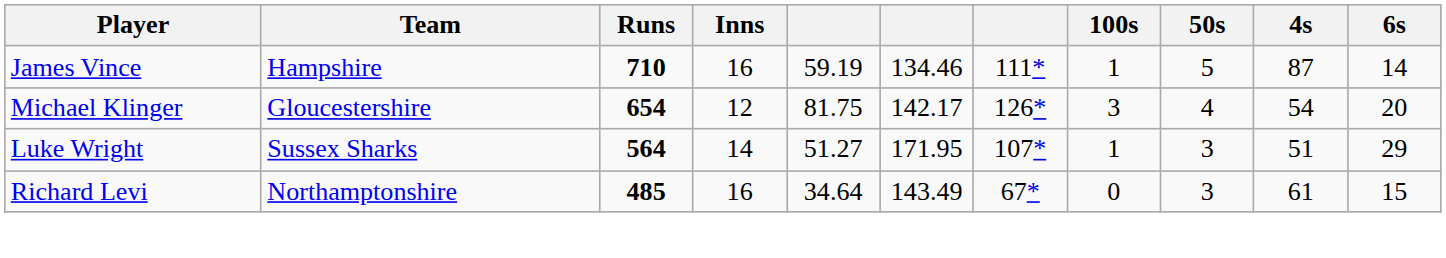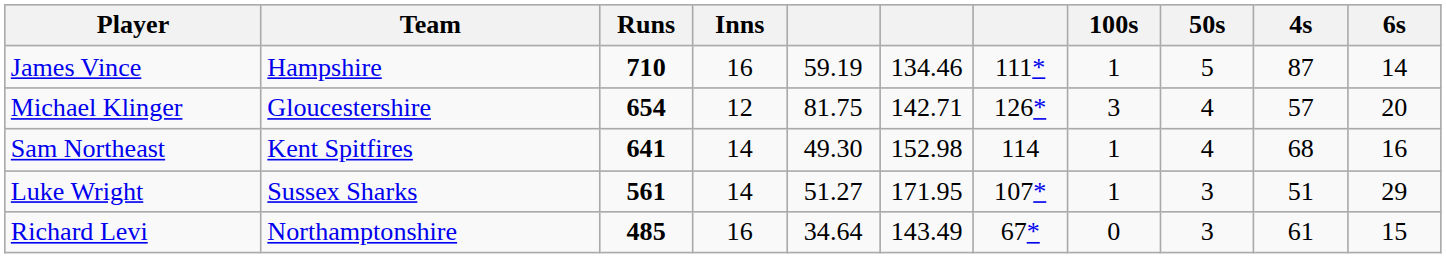 <table class="wikitable" style="text-align:center;">
 <tr>
 <th width=150>Player</th>
 <th width=200>Team</th>
 <th width=50>Runs</th>
 <th width=50>Inns</th>
 <th width=50></th>
 <th width=50></th>
 <th width=50></th>
 <th width=50>100s</th>
 <th width=50>50s</th>
 <th width=50>4s</th>
 <th width=50>6s</th>
 </tr>
 <tr>
 <td style="text-align:left;"><a href='#'>James Vince</a></td>
 <td style="text-align:left;"><a href='#'>Hampshire</a></td>
 <td><strong>710</strong></td>
 <td>16</td>
 <td>59.19</td>
 <td>134.46</td>
 <td>111<a href='#'>*</a></td>
 <td>1</td>
 <td>5</td>
 <td>87</td>
 <td>14</td>
 </tr>
 <tr>
 <td style="text-align:left;"><a href='#'>Michael Klinger</a></td>
 <td style="text-align:left;"><a href='#'>Gloucestershire</a></td>
 <td><strong>654</strong></td>
 <td>12</td>
 <td>81.75</td>
-<td>142.17</td>
+<td>142.71</td>
 <td>126<a href='#'>*</a></td>
 <td>3</td>
 <td>4</td>
-<td>54</td>
+<td>57</td>
 <td>20</td>
+</tr>
+<tr>
+<td style="text-align:left;"><a href='#'>Sam Northeast</a></td>
+<td style="text-align:left;"><a href='#'>Kent Spitfires</a></td>
+<td><strong>641</strong></td>
+<td>14</td>
+<td>49.30</td>
+<td>152.98</td>
+<td>114</td>
+<td>1</td>
+<td>4</td>
+<td>68</td>
+<td>16</td>
 </tr>
 <tr>
 <td style="text-align:left;"><a href='#'>Luke Wright</a></td>
 <td style="text-align:left;"><a href='#'>Sussex Sharks</a></td>
-<td><strong>564</strong></td>
+<td><strong>561</strong></td>
 <td>14</td>
 <td>51.27</td>
 <td>171.95</td>
 <td>107<a href='#'>*</a></td>
 <td>1</td>
 <td>3</td>
 <td>51</td>
 <td>29</td>
 </tr>
 <tr>
 <td style="text-align:left;"><a href='#'>Richard Levi</a></td>
 <td style="text-align:left;"><a href='#'>Northamptonshire</a></td>
 <td><strong>485</strong></td>
 <td>16</td>
 <td>34.64</td>
 <td>143.49</td>
 <td>67<a href='#'>*</a></td>
 <td>0</td>
 <td>3</td>
 <td>61</td>
 <td>15</td>
 </tr>
 </table>
